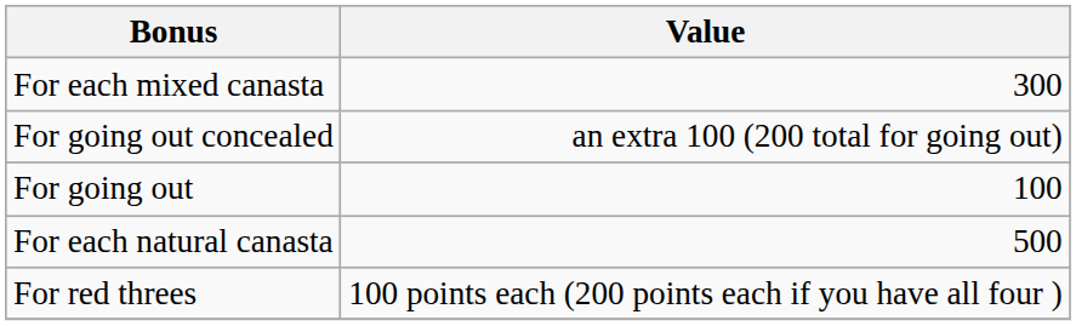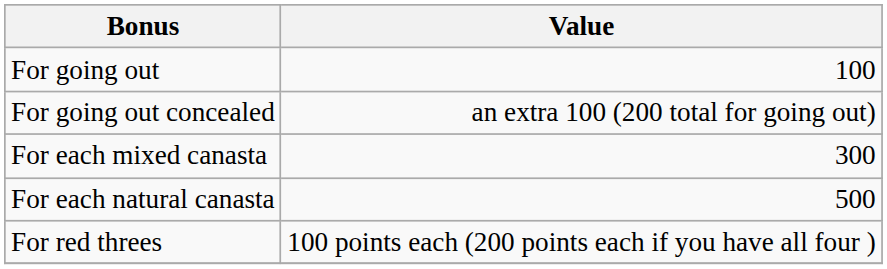 <table class=wikitable>
 <tr ---->
 <th>Bonus</th>
 <th align="right">Value</th>
 </tr>
 <tr ---->
-<td>For each mixed canasta</td>
-<td align="right">300</td>
+<td>For going out</td>
+<td align="right">100</td>
 </tr>
 <tr ---->
 <td>For going out concealed</td>
 <td align="right">an extra 100 (200 total for going out)</td>
 </tr>
 <tr ---->
-<td>For going out</td>
-<td align="right">100</td>
+<td>For each mixed canasta</td>
+<td align="right">300</td>
 </tr>
 <tr ---->
 <td>For each natural canasta</td>
 <td align="right">500</td>
 </tr>
 <tr ---->
 <td>For red threes</td>
 <td align="right">100 points each (200 points each if you have all four )</td>
 </tr>
 <tr ---->
 </tr>
 </table>
